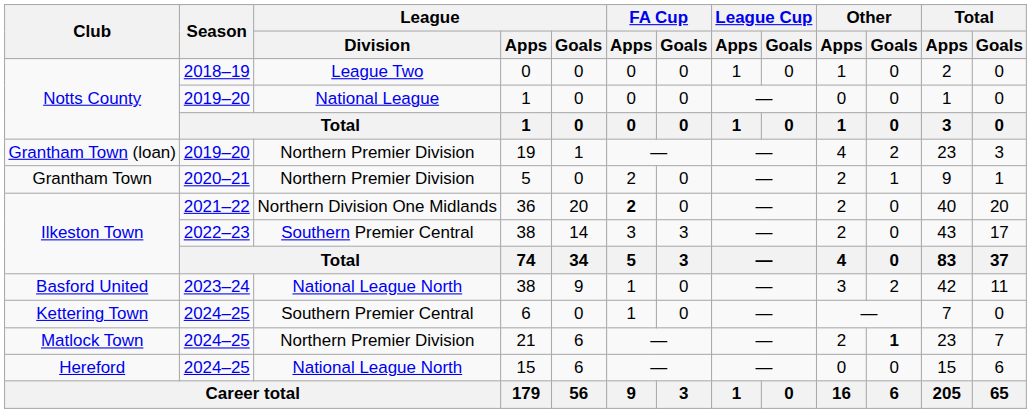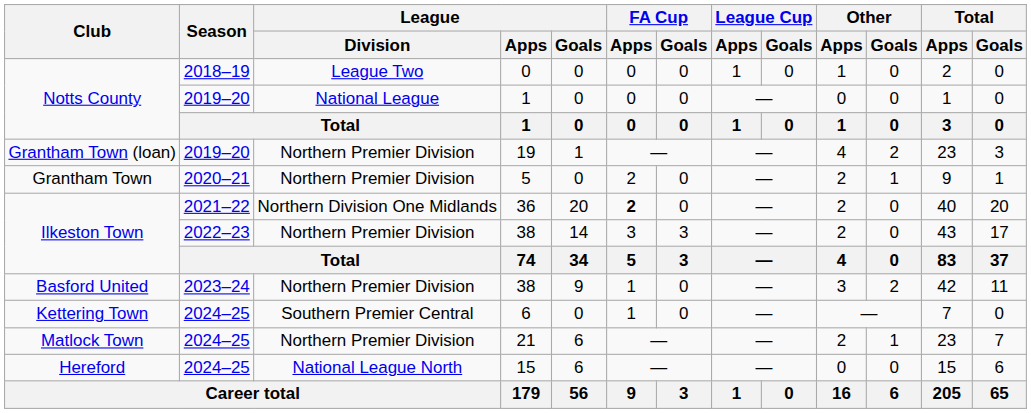 <table class=wikitable style="text-align: center;">
 <tr>
 <th rowspan=2>Club</th>
 <th rowspan=2>Season</th>
 <th colspan=3>League</th>
 <th colspan=2><a href='#'>FA Cup</a></th>
 <th colspan=2><a href='#'>League Cup</a></th>
 <th colspan=2>Other</th>
 <th colspan=2>Total</th>
 </tr>
 <tr>
 <th>Division</th>
 <th>Apps</th>
 <th>Goals</th>
 <th>Apps</th>
 <th>Goals</th>
 <th>Apps</th>
 <th>Goals</th>
 <th>Apps</th>
 <th>Goals</th>
 <th>Apps</th>
 <th>Goals</th>
 </tr>
 <tr>
 <td rowspan="3"><a href='#'>Notts County</a></td>
 <td><a href='#'>2018–19</a></td>
 <td><a href='#'>League Two</a></td>
 <td>0</td>
 <td>0</td>
 <td>0</td>
 <td>0</td>
 <td>1</td>
 <td>0</td>
 <td>1</td>
 <td>0</td>
 <td>2</td>
 <td>0</td>
 </tr>
 <tr>
 <td><a href='#'>2019–20</a></td>
 <td><a href='#'>National League</a></td>
 <td>1</td>
 <td>0</td>
 <td>0</td>
 <td>0</td>
 <td colspan="2">—</td>
 <td>0</td>
 <td>0</td>
 <td>1</td>
 <td>0</td>
 </tr>
 <tr>
 <th colspan="2">Total</th>
 <th>1</th>
 <th>0</th>
 <th>0</th>
 <th>0</th>
 <th>1</th>
 <th>0</th>
 <th>1</th>
 <th>0</th>
 <th>3</th>
 <th>0</th>
 </tr>
 <tr>
 <td><a href='#'>Grantham Town</a> (loan)</td>
 <td><a href='#'>2019–20</a></td>
 <td>Northern Premier Division</td>
 <td>19</td>
 <td>1</td>
 <td colspan="2">—</td>
 <td colspan="2">—</td>
 <td>4</td>
 <td>2</td>
 <td>23</td>
 <td>3</td>
 </tr>
 <tr>
 <td>Grantham Town</td>
 <td><a href='#'>2020–21</a></td>
 <td>Northern Premier Division</td>
 <td>5</td>
 <td>0</td>
 <td>2</td>
 <td>0</td>
 <td colspan="2">—</td>
 <td>2</td>
 <td>1</td>
 <td>9</td>
 <td>1</td>
 </tr>
 <tr>
 <td rowspan="3"><a href='#'>Ilkeston Town</a></td>
 <td><a href='#'>2021–22</a></td>
 <td>Northern Division One Midlands</td>
 <td>36</td>
 <td>20</td>
 <td><strong>2</strong></td>
 <td>0</td>
 <td colspan="2">—</td>
 <td>2</td>
 <td>0</td>
 <td>40</td>
 <td>20</td>
 </tr>
 <tr>
 <td><a href='#'>2022–23</a></td>
-<td><a href='#'>Southern</a> Premier Central</td>
+<td>Northern Premier Division</td>
 <td>38</td>
 <td>14</td>
 <td>3</td>
 <td>3</td>
 <td colspan="2">—</td>
 <td>2</td>
 <td>0</td>
 <td>43</td>
 <td>17</td>
 </tr>
 <tr>
 <th colspan="2">Total</th>
 <th>74</th>
 <th>34</th>
 <th>5</th>
 <th>3</th>
 <th colspan="2">—</th>
 <th>4</th>
 <th>0</th>
 <th>83</th>
 <th>37</th>
 </tr>
 <tr>
 <td><a href='#'>Basford United</a></td>
 <td><a href='#'>2023–24</a></td>
-<td><a href='#'>National League North</a></td>
+<td>Northern Premier Division</td>
 <td>38</td>
 <td>9</td>
 <td>1</td>
 <td>0</td>
 <td colspan="2">—</td>
 <td>3</td>
 <td>2</td>
 <td>42</td>
 <td>11</td>
 </tr>
 <tr>
 <td><a href='#'>Kettering Town</a></td>
 <td><a href='#'>2024–25</a></td>
 <td>Southern Premier Central</td>
 <td>6</td>
 <td>0</td>
 <td>1</td>
 <td>0</td>
 <td colspan="2">—</td>
 <td colspan="2">—</td>
 <td>7</td>
 <td>0</td>
 </tr>
 <tr>
 <td><a href='#'>Matlock Town</a></td>
 <td><a href='#'>2024–25</a></td>
 <td>Northern Premier Division</td>
 <td>21</td>
 <td>6</td>
 <td colspan="2">—</td>
 <td colspan="2">—</td>
 <td>2</td>
-<td><strong>1</strong></td>
+<td>1</td>
 <td>23</td>
 <td>7</td>
 </tr>
 <tr>
 <td><a href='#'>Hereford</a></td>
 <td><a href='#'>2024–25</a></td>
 <td><a href='#'>National League North</a></td>
 <td>15</td>
 <td>6</td>
 <td colspan="2">—</td>
 <td colspan="2">—</td>
 <td>0</td>
 <td>0</td>
 <td>15</td>
 <td>6</td>
 </tr>
 <tr>
 <th colspan="3">Career total</th>
 <th>179</th>
 <th>56</th>
 <th>9</th>
 <th>3</th>
 <th>1</th>
 <th>0</th>
 <th>16</th>
 <th>6</th>
 <th>205</th>
 <th>65</th>
 </tr>
 </table>
